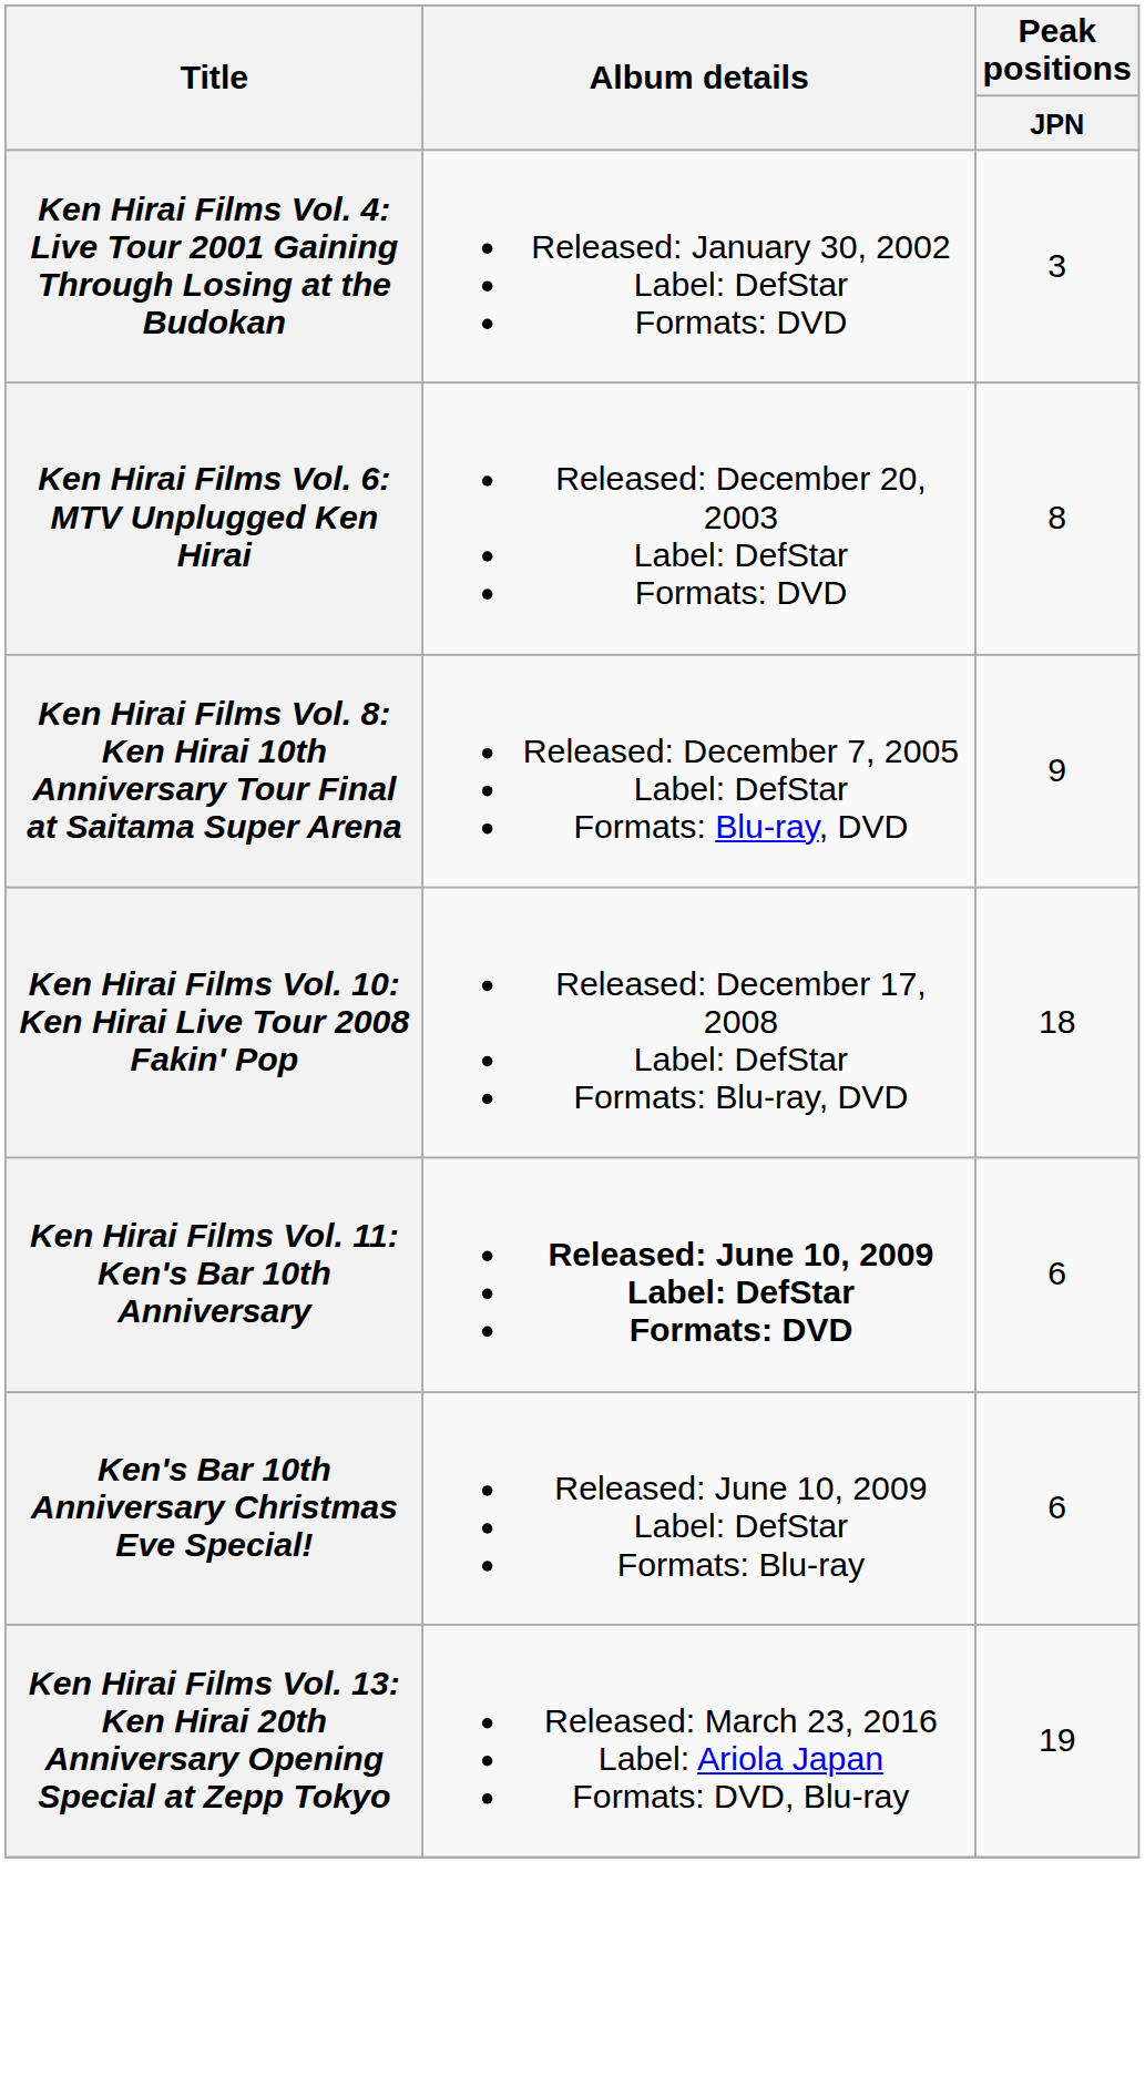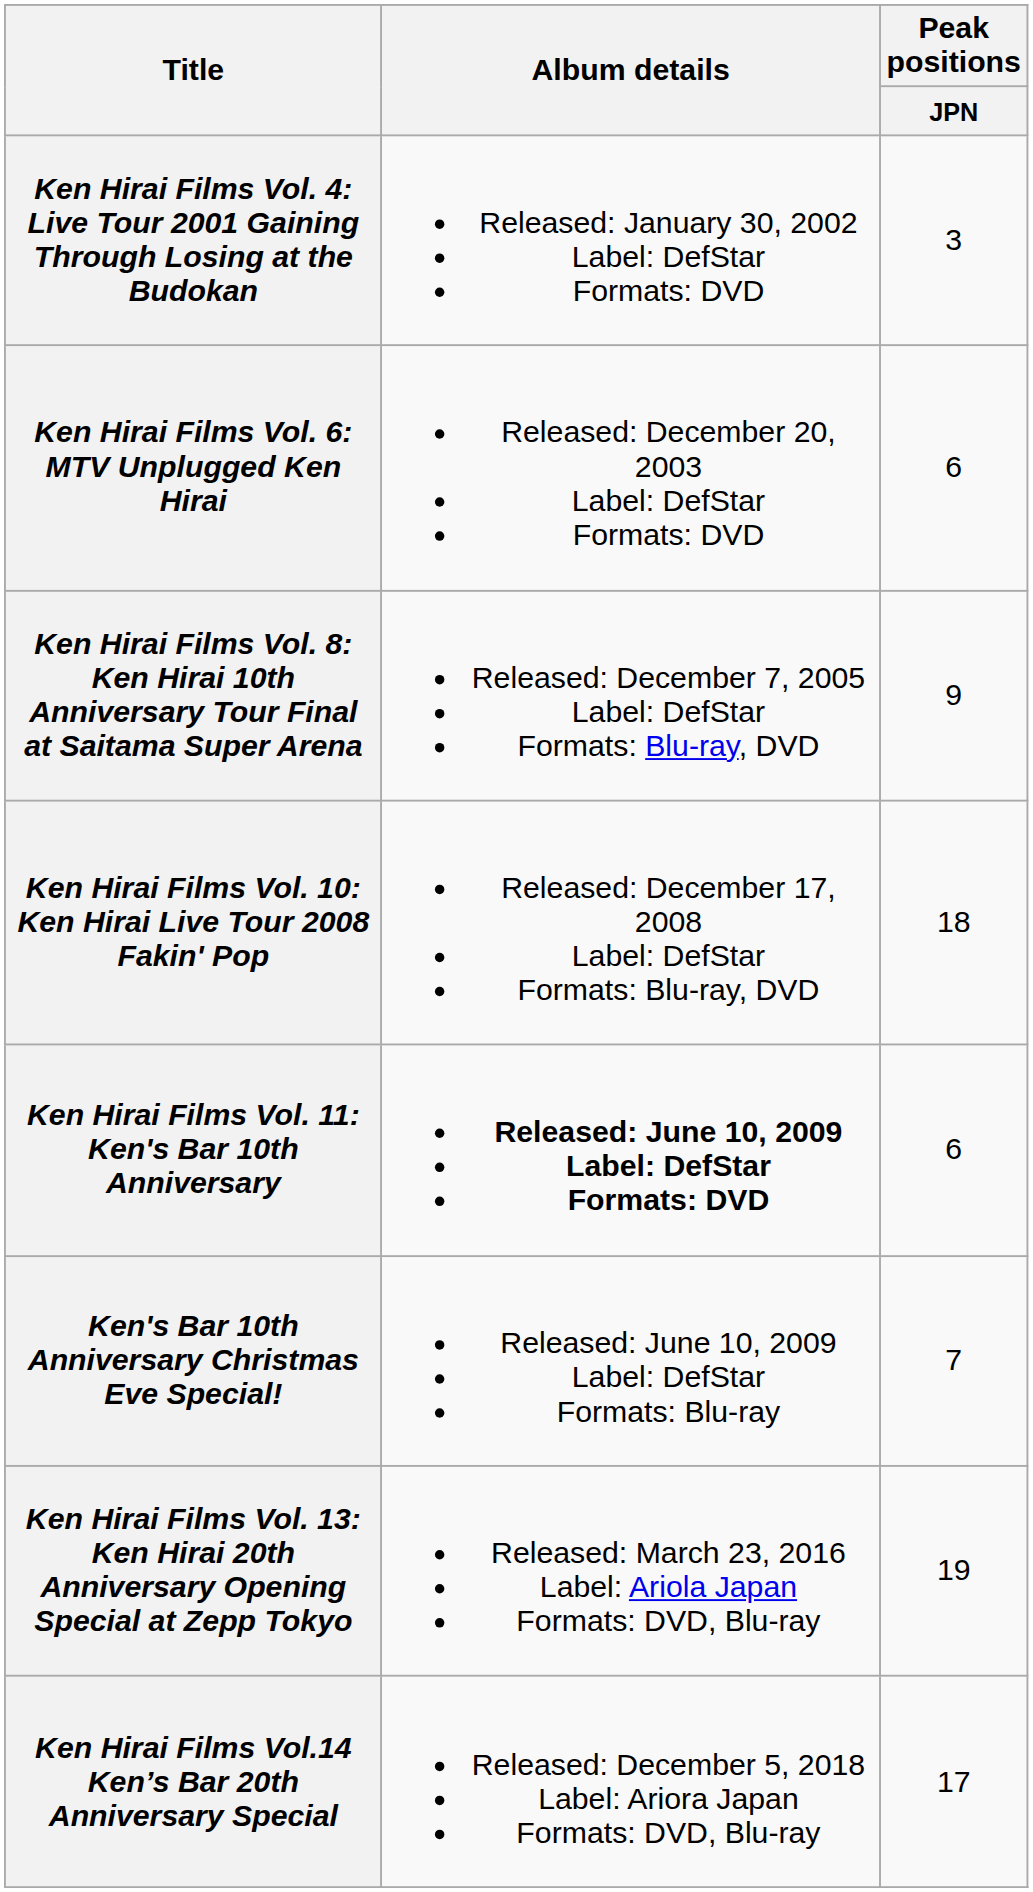 <table class="wikitable plainrowheaders" style="text-align:center;" border="1">
 <tr>
 <th style="width:12em;" rowspan="2">Title</th>
 <th style="width:16em;" rowspan="2">Album details</th>
 <th colspan="1">Peak positions</th>
 </tr>
 <tr>
 <th style="width:2.5em;"><small>JPN</small><br></th>
 </tr>
 <tr>
 <th scope="row"><em>Ken Hirai Films Vol. 4: Live Tour 2001 Gaining Through Losing at the Budokan</em></th>
 <td><br><ul><li>Released: January 30, 2002</li><li>Label: DefStar</li><li>Formats: DVD</li></ul></td>
 <td>3</td>
 </tr>
 <tr>
 <th scope="row"><em>Ken Hirai Films Vol. 6: MTV Unplugged Ken Hirai</em></th>
 <td><br><ul><li>Released: December 20, 2003</li><li>Label: DefStar</li><li>Formats: DVD</li></ul></td>
-<td>8</td>
+<td>6</td>
 </tr>
 <tr>
 <th scope="row"><em>Ken Hirai Films Vol. 8: Ken Hirai 10th Anniversary Tour Final at Saitama Super Arena</em></th>
 <td><br><ul><li>Released: December 7, 2005</li><li>Label: DefStar</li><li>Formats: <a href='#'>Blu-ray</a>, DVD</li></ul></td>
 <td>9</td>
 </tr>
 <tr>
 <th scope="row"><em>Ken Hirai Films Vol. 10: Ken Hirai Live Tour 2008 Fakin' Pop</em></th>
 <td><br><ul><li>Released: December 17, 2008</li><li>Label: DefStar</li><li>Formats: Blu-ray, DVD</li></ul></td>
 <td>18</td>
 </tr>
 <tr>
 <th scope="row"><em>Ken Hirai Films Vol. 11: Ken's Bar 10th Anniversary</em></th>
 <td><strong><br><ul><li>Released: June 10, 2009</li><li>Label: DefStar</li><li>Formats: DVD</li></ul></strong></td>
 <td>6</td>
 </tr>
 <tr>
 <th scope="row"><em>Ken's Bar 10th Anniversary Christmas Eve Special!</em></th>
 <td><br><ul><li>Released: June 10, 2009</li><li>Label: DefStar</li><li>Formats: Blu-ray</li></ul></td>
-<td>6</td>
+<td>7</td>
 </tr>
 <tr>
 <th scope="row"><em>Ken Hirai Films Vol. 13: Ken Hirai 20th Anniversary Opening Special at Zepp Tokyo</em></th>
 <td><br><ul><li>Released: March 23, 2016</li><li>Label: <a href='#'>Ariola Japan</a></li><li>Formats: DVD, Blu-ray</li></ul></td>
 <td>19</td>
 </tr>
 <tr>
+<th scope="row"><em>Ken Hirai Films Vol.14 Ken’s Bar 20th Anniversary Special</em></th>
+<td><br><ul><li>Released: December 5, 2018</li><li>Label: Ariora Japan</li><li>Formats: DVD, Blu-ray</li></ul></td>
+<td>17</td>
+</tr>
+<tr>
 </tr>
 </table>
